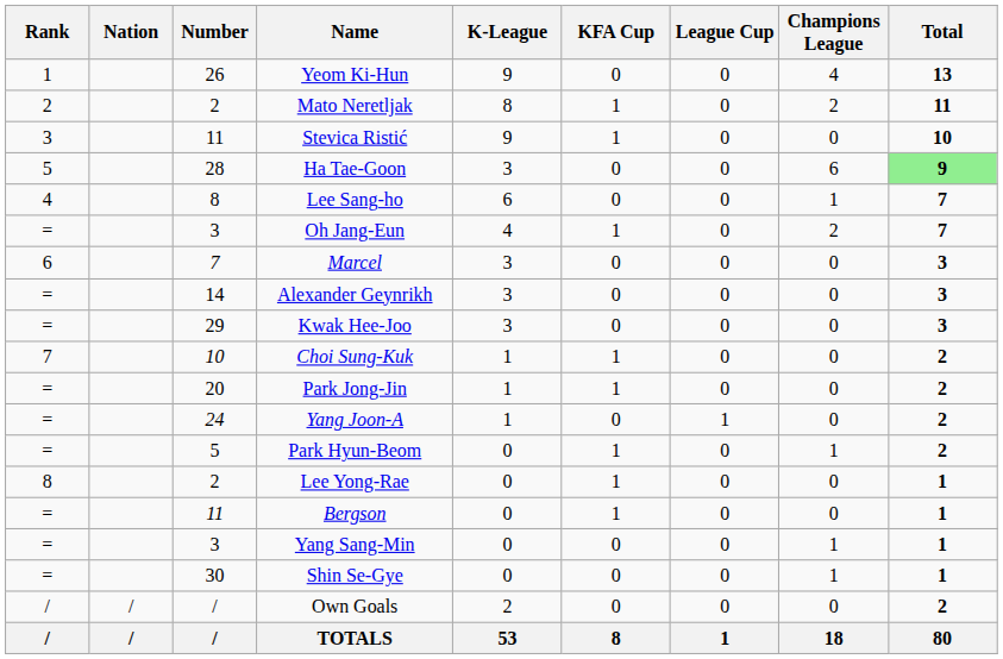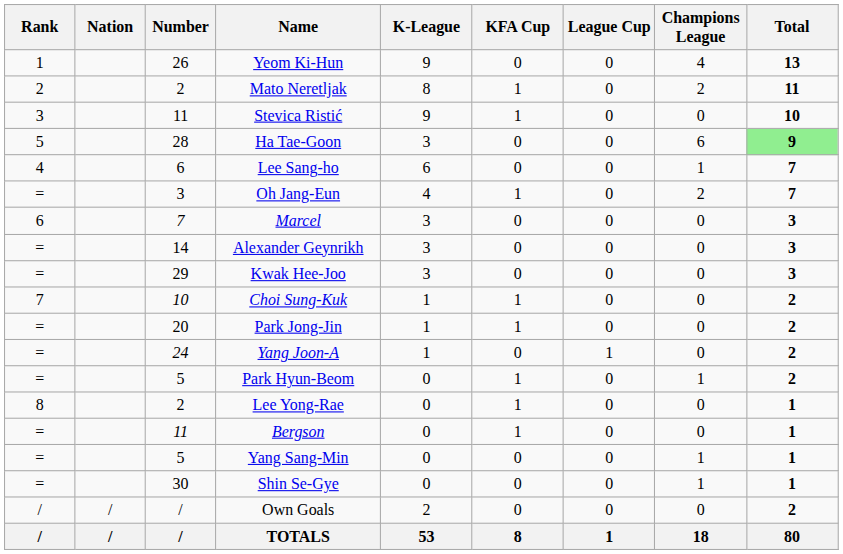 <table class="wikitable" style="font-size: 95%; text-align: center;">
 <tr>
 <th width=60>Rank</th>
 <th width=60>Nation</th>
 <th width=60>Number</th>
 <th width=150>Name</th>
 <th width=80>K-League</th>
 <th width=80>KFA Cup</th>
 <th width=80>League Cup</th>
 <th width=80>Champions League</th>
 <th width=80>Total</th>
 </tr>
 <tr>
 <td>1</td>
 <td></td>
 <td>26</td>
 <td><a href='#'>Yeom Ki-Hun</a></td>
 <td>9</td>
 <td>0</td>
 <td>0</td>
 <td>4</td>
 <td><strong>13</strong></td>
 </tr>
 <tr>
 <td>2</td>
 <td></td>
 <td>2</td>
 <td><a href='#'>Mato Neretljak</a></td>
 <td>8</td>
 <td>1</td>
 <td>0</td>
 <td>2</td>
 <td><strong>11</strong></td>
 </tr>
 <tr>
 <td>3</td>
 <td></td>
 <td>11</td>
 <td><a href='#'>Stevica Ristić</a></td>
 <td>9</td>
 <td>1</td>
 <td>0</td>
 <td>0</td>
 <td><strong>10</strong></td>
 </tr>
 <tr>
 <td>5</td>
 <td></td>
 <td>28</td>
 <td><a href='#'>Ha Tae-Goon</a></td>
 <td>3</td>
 <td>0</td>
 <td>0</td>
 <td>6</td>
 <td style="background: lightgreen;"><strong>9</strong></td>
 </tr>
 <tr>
 <td>4</td>
 <td></td>
-<td>8</td>
+<td>6</td>
 <td><a href='#'>Lee Sang-ho</a></td>
 <td>6</td>
 <td>0</td>
 <td>0</td>
 <td>1</td>
 <td><strong>7</strong></td>
 </tr>
 <tr>
 <td>=</td>
 <td></td>
 <td>3</td>
 <td><a href='#'>Oh Jang-Eun</a></td>
 <td>4</td>
 <td>1</td>
 <td>0</td>
 <td>2</td>
 <td><strong>7</strong></td>
 </tr>
 <tr>
 <td>6</td>
 <td></td>
 <td><em>7</em></td>
 <td><em><a href='#'>Marcel</a></em></td>
 <td>3</td>
 <td>0</td>
 <td>0</td>
 <td>0</td>
 <td><strong>3</strong></td>
 </tr>
 <tr>
 <td>=</td>
 <td></td>
 <td>14</td>
 <td><a href='#'>Alexander Geynrikh</a></td>
 <td>3</td>
 <td>0</td>
 <td>0</td>
 <td>0</td>
 <td><strong>3</strong></td>
 </tr>
 <tr>
 <td>=</td>
 <td></td>
 <td>29</td>
 <td><a href='#'>Kwak Hee-Joo</a></td>
 <td>3</td>
 <td>0</td>
 <td>0</td>
 <td>0</td>
 <td><strong>3</strong></td>
 </tr>
 <tr>
 <td>7</td>
 <td></td>
 <td><em>10</em></td>
 <td><em><a href='#'>Choi Sung-Kuk</a></em></td>
 <td>1</td>
 <td>1</td>
 <td>0</td>
 <td>0</td>
 <td><strong>2</strong></td>
 </tr>
 <tr>
 <td>=</td>
 <td></td>
 <td>20</td>
 <td><a href='#'>Park Jong-Jin</a></td>
 <td>1</td>
 <td>1</td>
 <td>0</td>
 <td>0</td>
 <td><strong>2</strong></td>
 </tr>
 <tr>
 <td>=</td>
 <td></td>
 <td><em>24</em></td>
 <td><em><a href='#'>Yang Joon-A</a></em></td>
 <td>1</td>
 <td>0</td>
 <td>1</td>
 <td>0</td>
 <td><strong>2</strong></td>
 </tr>
 <tr>
 <td>=</td>
 <td></td>
 <td>5</td>
 <td><a href='#'>Park Hyun-Beom</a></td>
 <td>0</td>
 <td>1</td>
 <td>0</td>
 <td>1</td>
 <td><strong>2</strong></td>
 </tr>
 <tr>
 <td>8</td>
 <td></td>
 <td>2</td>
 <td><a href='#'>Lee Yong-Rae</a></td>
 <td>0</td>
 <td>1</td>
 <td>0</td>
 <td>0</td>
 <td><strong>1</strong></td>
 </tr>
 <tr>
 <td>=</td>
 <td></td>
 <td><em>11</em></td>
 <td><em><a href='#'>Bergson</a></em></td>
 <td>0</td>
 <td>1</td>
 <td>0</td>
 <td>0</td>
 <td><strong>1</strong></td>
 </tr>
 <tr>
 <td>=</td>
 <td></td>
-<td>3</td>
+<td>5</td>
 <td><a href='#'>Yang Sang-Min</a></td>
 <td>0</td>
 <td>0</td>
 <td>0</td>
 <td>1</td>
 <td><strong>1</strong></td>
 </tr>
 <tr>
 <td>=</td>
 <td></td>
 <td>30</td>
 <td><a href='#'>Shin Se-Gye</a></td>
 <td>0</td>
 <td>0</td>
 <td>0</td>
 <td>1</td>
 <td><strong>1</strong></td>
 </tr>
 <tr>
 <td>/</td>
 <td>/</td>
 <td>/</td>
 <td>Own Goals</td>
 <td>2</td>
 <td>0</td>
 <td>0</td>
 <td>0</td>
 <td><strong>2</strong></td>
 </tr>
 <tr>
 <th>/</th>
 <th>/</th>
 <th>/</th>
 <th>TOTALS</th>
 <th>53</th>
 <th>8</th>
 <th>1</th>
 <th>18</th>
 <th>80</th>
 </tr>
 </table>
